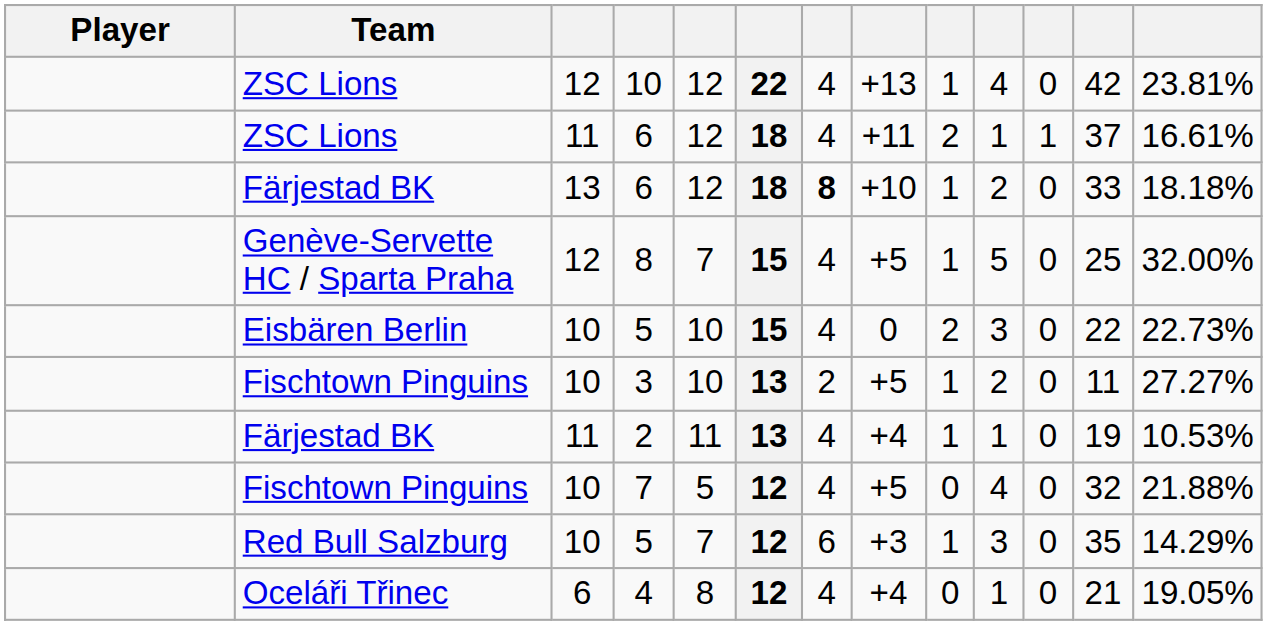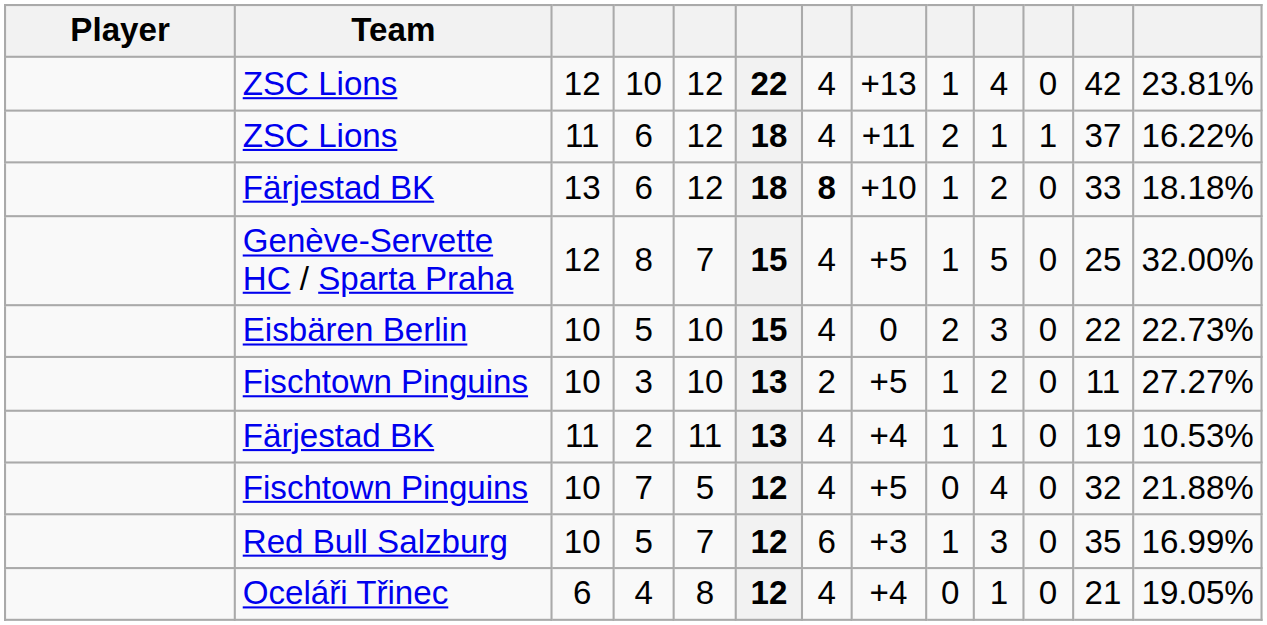 <table class="wikitable sortable" style="text-align: center">
 <tr>
 <th style="width: 14em;">Player</th>
 <th style="width: 19em;">Team</th>
 <th style="width: 2em;"></th>
 <th style="width: 2em;"></th>
 <th style="width: 2em;"></th>
 <th style="width: 2.5em;"></th>
 <th style="width: 2em;"></th>
 <th data-sort-type="number" style="width: 2em;"></th>
 <th style="width: 2em;"></th>
 <th style="width: 2em;"></th>
 <th style="width: 2em;"></th>
 <th style="width: 2em;"></th>
 <th style="width: 2em;"></th>
 </tr>
 <tr>
 <td style="text-align:left;"> </td>
 <td style="text-align:left;"> <a href='#'>ZSC Lions</a></td>
 <td>12</td>
 <td>10</td>
 <td>12</td>
 <th>22</th>
 <td>4</td>
 <td>+13</td>
 <td>1</td>
 <td>4</td>
 <td>0</td>
 <td>42</td>
 <td>23.81%</td>
 </tr>
 <tr>
 <td style="text-align:left;"> </td>
 <td style="text-align:left;"> <a href='#'>ZSC Lions</a></td>
 <td>11</td>
 <td>6</td>
 <td>12</td>
 <th>18</th>
 <td>4</td>
 <td>+11</td>
 <td>2</td>
 <td>1</td>
 <td>1</td>
 <td>37</td>
-<td>16.61%</td>
+<td>16.22%</td>
 </tr>
 <tr>
 <td style="text-align:left;"> </td>
 <td style="text-align:left;"> <a href='#'>Färjestad BK</a></td>
 <td>13</td>
 <td>6</td>
 <td>12</td>
 <th>18</th>
 <td><strong>8</strong></td>
 <td>+10</td>
 <td>1</td>
 <td>2</td>
 <td>0</td>
 <td>33</td>
 <td>18.18%</td>
 </tr>
 <tr>
 <td style="text-align:left;"> </td>
 <td style="text-align:left;"> <a href='#'>Genève-Servette HC</a> /  <a href='#'>Sparta Praha</a></td>
 <td>12</td>
 <td>8</td>
 <td>7</td>
 <th>15</th>
 <td>4</td>
 <td>+5</td>
 <td>1</td>
 <td>5</td>
 <td>0</td>
 <td>25</td>
 <td>32.00%</td>
 </tr>
 <tr>
 <td style="text-align:left;"> </td>
 <td style="text-align:left;"> <a href='#'>Eisbären Berlin</a></td>
 <td>10</td>
 <td>5</td>
 <td>10</td>
 <th>15</th>
 <td>4</td>
 <td>0</td>
 <td>2</td>
 <td>3</td>
 <td>0</td>
 <td>22</td>
 <td>22.73%</td>
 </tr>
 <tr>
 <td style="text-align:left;"> </td>
 <td style="text-align:left;"> <a href='#'>Fischtown Pinguins</a></td>
 <td>10</td>
 <td>3</td>
 <td>10</td>
 <th>13</th>
 <td>2</td>
 <td>+5</td>
 <td>1</td>
 <td>2</td>
 <td>0</td>
 <td>11</td>
 <td>27.27%</td>
 </tr>
 <tr>
 <td style="text-align:left;"> </td>
 <td style="text-align:left;"> <a href='#'>Färjestad BK</a></td>
 <td>11</td>
 <td>2</td>
 <td>11</td>
 <th>13</th>
 <td>4</td>
 <td>+4</td>
 <td>1</td>
 <td>1</td>
 <td>0</td>
 <td>19</td>
 <td>10.53%</td>
 </tr>
 <tr>
 <td style="text-align:left;"> </td>
 <td style="text-align:left;"> <a href='#'>Fischtown Pinguins</a></td>
 <td>10</td>
 <td>7</td>
 <td>5</td>
 <th>12</th>
 <td>4</td>
 <td>+5</td>
 <td>0</td>
 <td>4</td>
 <td>0</td>
 <td>32</td>
 <td>21.88%</td>
 </tr>
 <tr>
 <td style="text-align:left;"> </td>
 <td style="text-align:left;"> <a href='#'>Red Bull Salzburg</a></td>
 <td>10</td>
 <td>5</td>
 <td>7</td>
 <th>12</th>
 <td>6</td>
 <td>+3</td>
 <td>1</td>
 <td>3</td>
 <td>0</td>
 <td>35</td>
-<td>14.29%</td>
+<td>16.99%</td>
 </tr>
 <tr>
 <td style="text-align:left;"> </td>
 <td style="text-align:left;"> <a href='#'>Oceláři Třinec</a></td>
 <td>6</td>
 <td>4</td>
 <td>8</td>
 <th>12</th>
 <td>4</td>
 <td>+4</td>
 <td>0</td>
 <td>1</td>
 <td>0</td>
 <td>21</td>
 <td>19.05%</td>
 </tr>
 </table>
